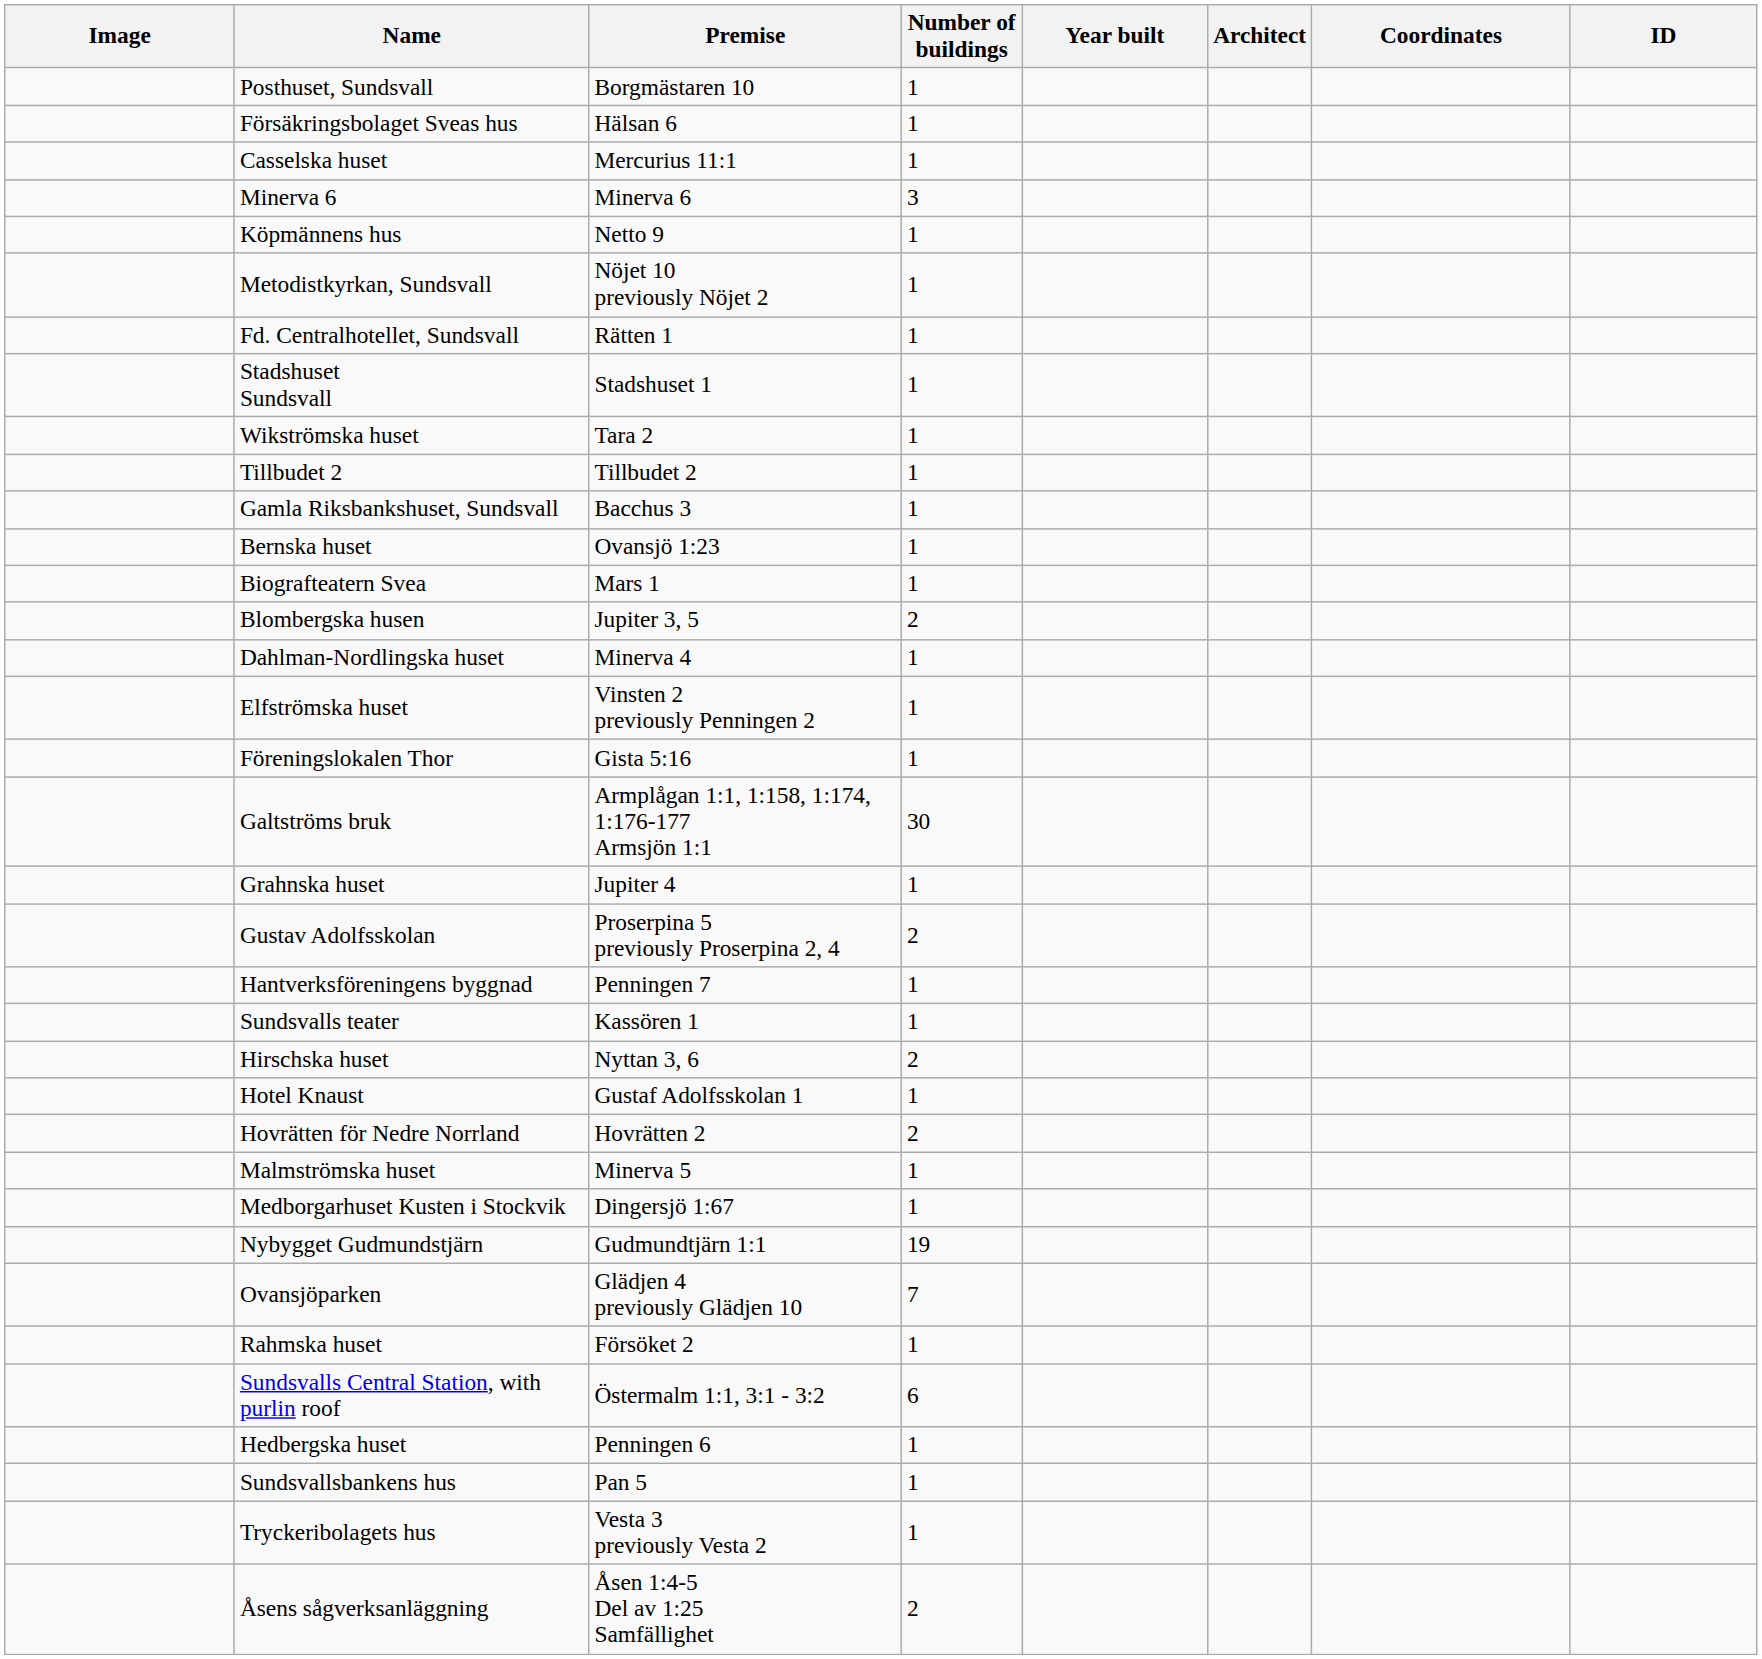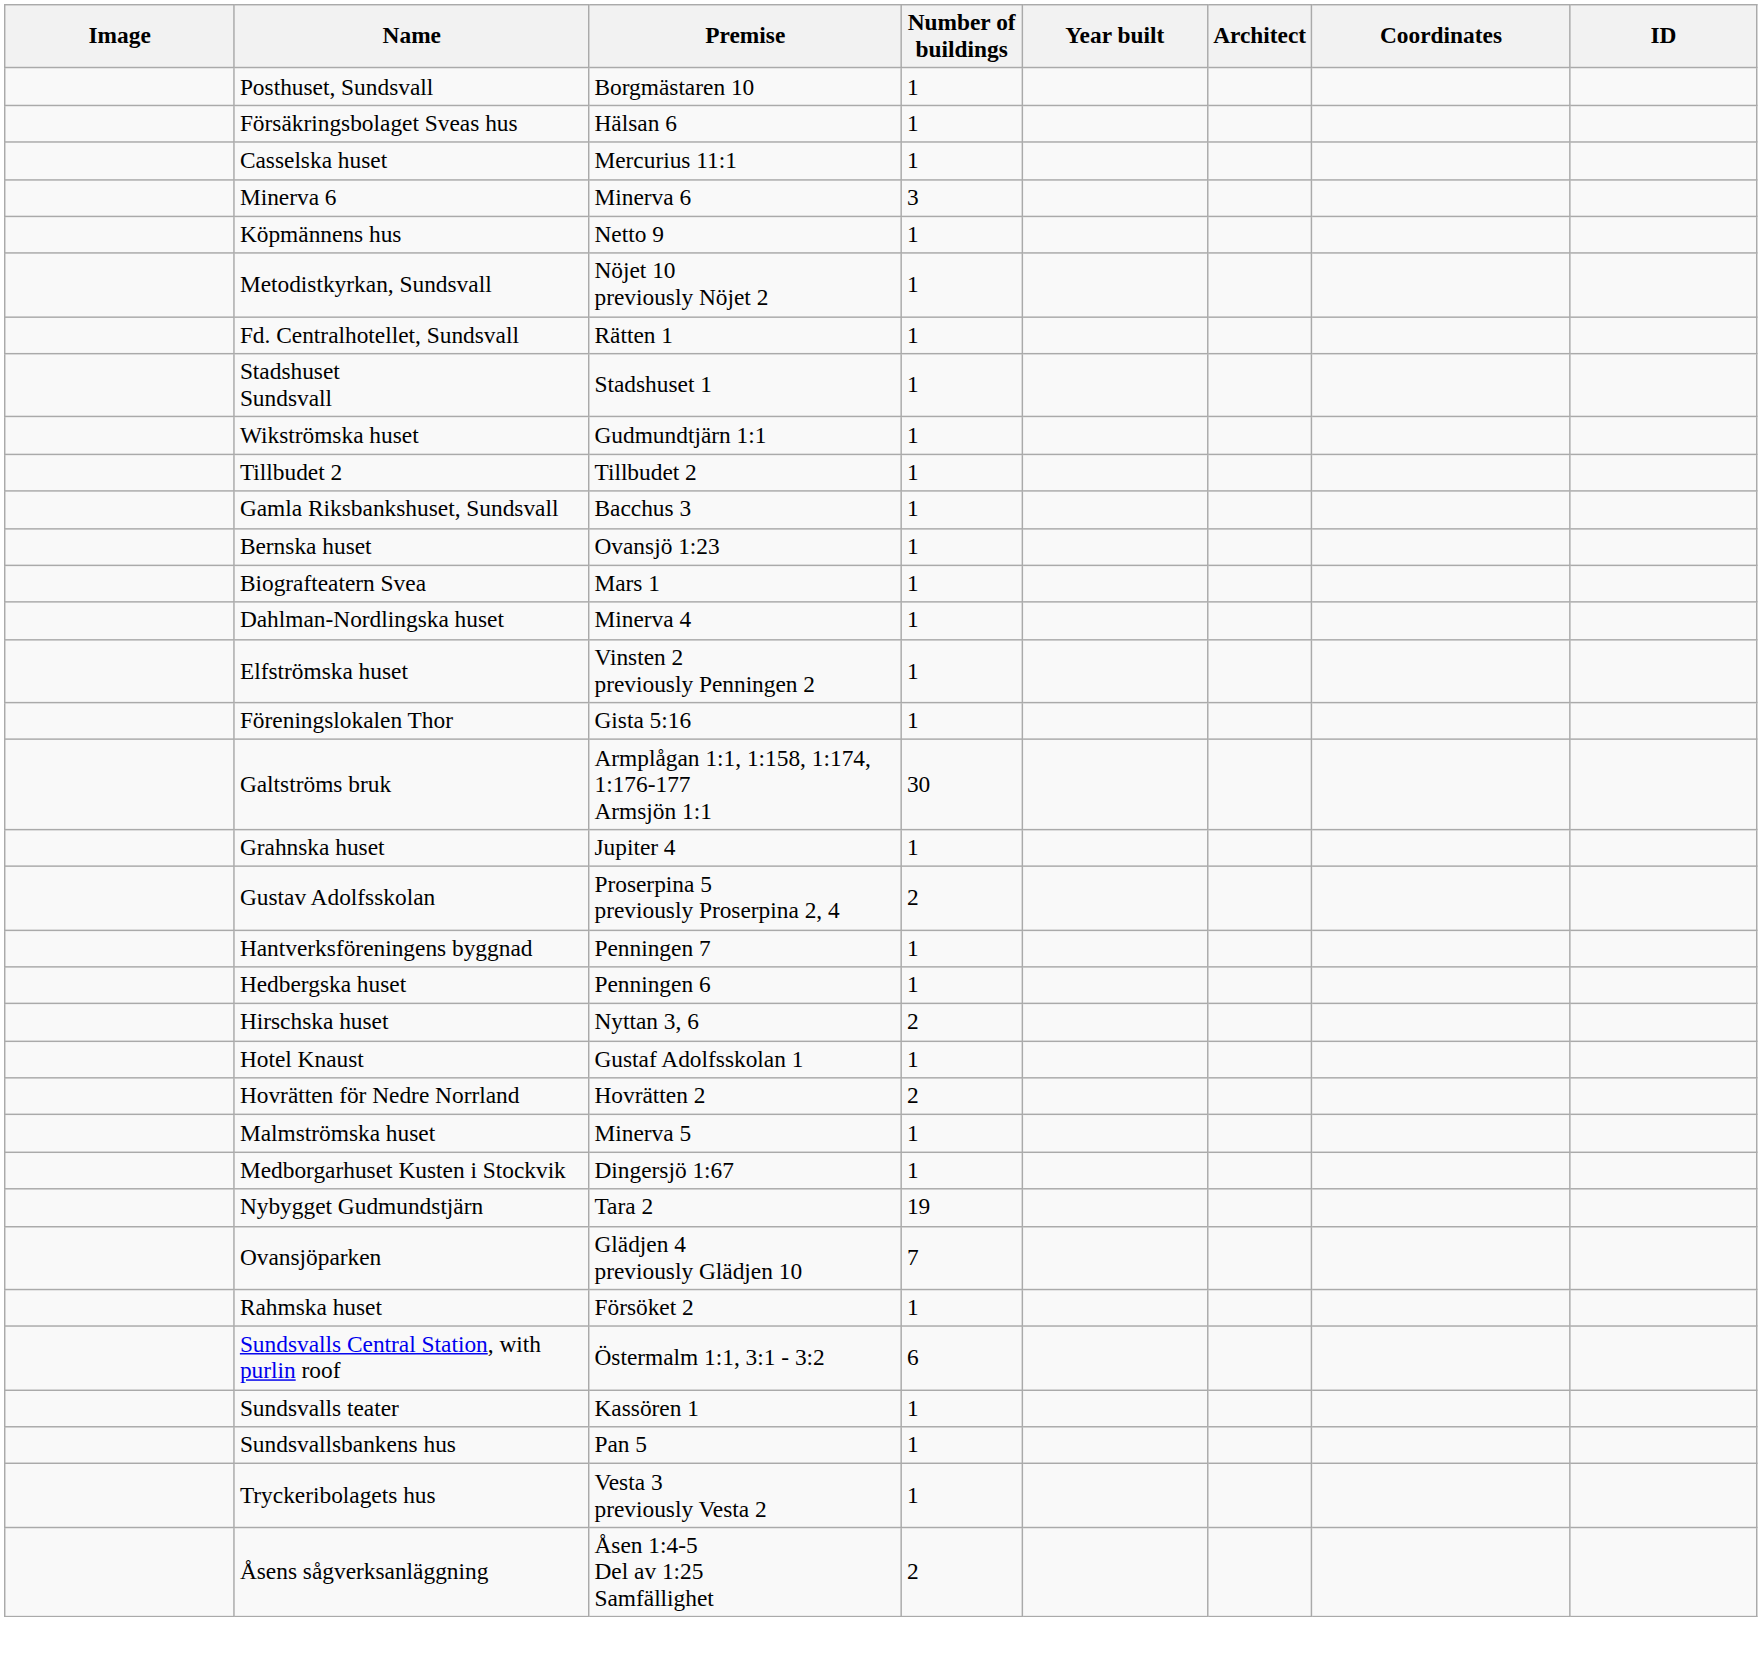 <table class="wikitable" width="95%">
 <tr>
 <th width="150">Image</th>
 <th>Name</th>
 <th>Premise</th>
 <th width="75">Number of<br>buildings</th>
 <th width="120">Year built</th>
 <th>Architect</th>
 <th width="170">Coordinates</th>
 <th width="120">ID</th>
 </tr>
 <tr>
 <td></td>
 <td>Posthuset, Sundsvall</td>
 <td>Borgmästaren 10</td>
 <td>1</td>
 <td></td>
 <td></td>
 <td></td>
 <td></td>
 </tr>
 <tr>
 <td></td>
 <td>Försäkringsbolaget Sveas hus</td>
 <td>Hälsan 6</td>
 <td>1</td>
 <td></td>
 <td></td>
 <td></td>
 <td></td>
 </tr>
 <tr>
 <td></td>
 <td>Casselska huset</td>
 <td>Mercurius 11:1</td>
 <td>1</td>
 <td></td>
 <td></td>
 <td></td>
 <td></td>
 </tr>
 <tr>
 <td></td>
 <td Minerva 6 (Sjögatan 6-8)>Minerva 6</td>
 <td>Minerva 6</td>
 <td>3</td>
 <td></td>
 <td></td>
 <td></td>
 <td></td>
 </tr>
 <tr>
 <td></td>
 <td>Köpmännens hus</td>
 <td>Netto 9</td>
 <td>1</td>
 <td></td>
 <td></td>
 <td></td>
 <td></td>
 </tr>
 <tr>
 <td></td>
 <td Metodistkyrkan i Sundsvall>Metodistkyrkan, Sundsvall</td>
 <td>Nöjet 10<br>previously Nöjet 2</td>
 <td>1</td>
 <td></td>
 <td></td>
 <td></td>
 <td></td>
 </tr>
 <tr>
 <td></td>
 <td Centralhotellet, Sundsvall>Fd. Centralhotellet, Sundsvall</td>
 <td>Rätten 1</td>
 <td>1</td>
 <td></td>
 <td></td>
 <td></td>
 <td></td>
 </tr>
 <tr>
 <td></td>
 <td Sundsvalls stadshus>Stadshuset<br>Sundsvall</td>
 <td>Stadshuset 1</td>
 <td>1</td>
 <td></td>
 <td></td>
 <td></td>
 <td></td>
 </tr>
 <tr>
 <td></td>
 <td>Wikströmska huset</td>
-<td>Tara 2</td>
+<td>Gudmundtjärn 1:1</td>
 <td>1</td>
 <td></td>
 <td></td>
 <td></td>
 <td></td>
 </tr>
 <tr>
 <td></td>
 <td>Tillbudet 2</td>
 <td>Tillbudet 2</td>
 <td>1</td>
 <td></td>
 <td></td>
 <td></td>
 <td></td>
 </tr>
 <tr>
 <td></td>
 <td>Gamla Riksbankshuset, Sundsvall</td>
 <td>Bacchus 3</td>
 <td>1</td>
 <td></td>
 <td></td>
 <td></td>
 <td></td>
 </tr>
 <tr>
 <td></td>
 <td>Bernska huset</td>
 <td>Ovansjö 1:23</td>
 <td>1</td>
 <td></td>
 <td></td>
 <td></td>
 <td></td>
 </tr>
 <tr>
 <td></td>
 <td>Biografteatern Svea</td>
 <td>Mars 1</td>
 <td>1</td>
-<td></td>
-<td></td>
-<td></td>
-<td></td>
-</tr>
-<tr>
-<td></td>
-<td>Blombergska husen</td>
-<td>Jupiter 3, 5</td>
-<td>2</td>
 <td></td>
 <td></td>
 <td></td>
 <td></td>
 </tr>
 <tr>
 <td></td>
 <td>Dahlman-Nordlingska huset</td>
 <td>Minerva 4</td>
 <td>1</td>
 <td></td>
 <td></td>
 <td></td>
 <td></td>
 </tr>
 <tr>
 <td></td>
 <td>Elfströmska huset</td>
 <td>Vinsten 2<br>previously Penningen 2</td>
 <td>1</td>
 <td></td>
 <td></td>
 <td></td>
 <td></td>
 </tr>
 <tr>
 <td></td>
 <td>Föreningslokalen Thor</td>
 <td>Gista 5:16</td>
 <td>1</td>
 <td></td>
 <td></td>
 <td></td>
 <td></td>
 </tr>
 <tr>
 <td></td>
 <td>Galtströms bruk</td>
 <td>Armplågan 1:1, 1:158, 1:174, 1:176-177<br>Armsjön 1:1</td>
 <td>30</td>
 <td></td>
 <td></td>
 <td></td>
 <td></td>
 </tr>
 <tr>
 <td></td>
 <td Granska huset>Grahnska huset</td>
 <td>Jupiter 4</td>
 <td>1</td>
 <td></td>
 <td></td>
 <td></td>
 <td></td>
 </tr>
 <tr>
 <td></td>
 <td>Gustav Adolfsskolan</td>
 <td>Proserpina 5<br>previously Proserpina 2, 4</td>
 <td>2</td>
 <td></td>
 <td></td>
 <td></td>
 <td></td>
 </tr>
 <tr>
 <td></td>
 <td Hantverksföreningens hus, Sundsvall>Hantverksföreningens byggnad</td>
 <td>Penningen 7</td>
 <td>1</td>
 <td></td>
 <td></td>
 <td></td>
 <td></td>
 </tr>
 <tr>
 <td></td>
-<td>Sundsvalls teater</td>
-<td>Kassören 1</td>
+<td>Hedbergska huset</td>
+<td>Penningen 6</td>
 <td>1</td>
 <td></td>
 <td></td>
 <td></td>
 <td></td>
 </tr>
 <tr>
 <td></td>
 <td>Hirschska huset</td>
 <td>Nyttan 3, 6</td>
 <td>2</td>
 <td></td>
 <td></td>
 <td></td>
 <td></td>
 </tr>
 <tr>
 <td></td>
 <td>Hotel Knaust</td>
 <td>Gustaf Adolfsskolan 1</td>
 <td>1</td>
 <td></td>
 <td></td>
 <td></td>
 <td></td>
 </tr>
 <tr>
 <td></td>
 <td>Hovrätten för Nedre Norrland</td>
 <td>Hovrätten 2</td>
 <td>2</td>
 <td></td>
 <td></td>
 <td></td>
 <td></td>
 </tr>
 <tr>
 <td></td>
 <td>Malmströmska huset</td>
 <td>Minerva 5</td>
 <td>1</td>
 <td></td>
 <td></td>
 <td></td>
 <td></td>
 </tr>
 <tr>
 <td></td>
 <td>Medborgarhuset Kusten i Stockvik</td>
 <td>Dingersjö 1:67</td>
 <td>1</td>
 <td></td>
 <td></td>
 <td></td>
 <td></td>
 </tr>
 <tr>
 <td></td>
 <td Gudmundstjärn>Nybygget Gudmundstjärn</td>
-<td>Gudmundtjärn 1:1</td>
+<td>Tara 2</td>
 <td>19</td>
 <td></td>
 <td></td>
 <td></td>
 <td></td>
 </tr>
 <tr>
 <td></td>
 <td>Ovansjöparken</td>
 <td>Glädjen 4<br>previously Glädjen 10</td>
 <td>7</td>
 <td></td>
 <td></td>
 <td></td>
 <td></td>
 </tr>
 <tr>
 <td></td>
 <td>Rahmska huset</td>
 <td>Försöket 2</td>
 <td>1</td>
 <td></td>
 <td></td>
 <td></td>
 <td></td>
 </tr>
 <tr>
 <td></td>
 <td><a href='#'>Sundsvalls Central Station</a>, with <a href='#'>purlin</a> roof</td>
 <td>Östermalm 1:1, 3:1 - 3:2</td>
 <td>6</td>
 <td></td>
 <td></td>
 <td></td>
 <td></td>
 </tr>
 <tr>
 <td></td>
-<td>Hedbergska huset</td>
-<td>Penningen 6</td>
+<td>Sundsvalls teater</td>
+<td>Kassören 1</td>
 <td>1</td>
 <td></td>
 <td></td>
 <td></td>
 <td></td>
 </tr>
 <tr>
 <td></td>
 <td>Sundsvallsbankens hus</td>
 <td>Pan 5</td>
 <td>1</td>
 <td></td>
 <td></td>
 <td></td>
 <td></td>
 </tr>
 <tr>
 <td></td>
 <td>Tryckeribolagets hus</td>
 <td>Vesta 3<br>previously Vesta 2</td>
 <td>1</td>
 <td></td>
 <td></td>
 <td></td>
 <td></td>
 </tr>
 <tr>
 <td></td>
 <td Åsens sågverk>Åsens sågverksanläggning</td>
 <td>Åsen 1:4-5<br>Del av 1:25<br>Samfällighet</td>
 <td>2</td>
 <td></td>
 <td></td>
 <td></td>
 <td></td>
 </tr>
 </table>
